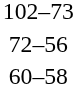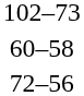 <table style="text-align:center">
 <tr>
 <th width=200></th>
 <th width=100></th>
 <th width=200></th>
 </tr>
 <tr>
 <td align=right><strong></strong></td>
 <td align=center>102–73</td>
 <td align=left></td>
 </tr>
 <tr>
 <td align=right><strong></strong></td>
-<td align=center>72–56</td>
+<td align=center>60–58</td>
 <td align=left></td>
 </tr>
 <tr>
 <td align=right><strong></strong></td>
-<td align=center>60–58</td>
+<td align=center>72–56</td>
 <td align=left></td>
 </tr>
 </table>
